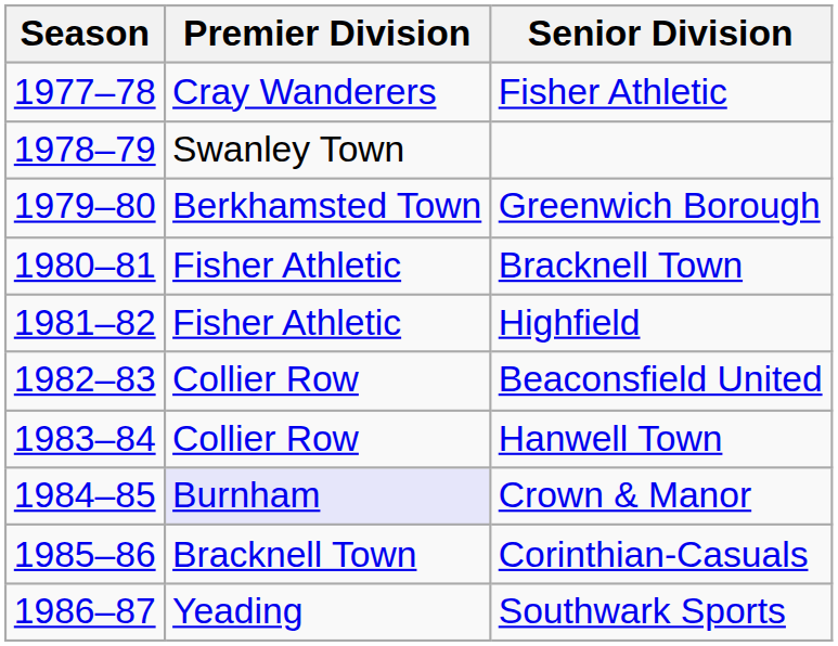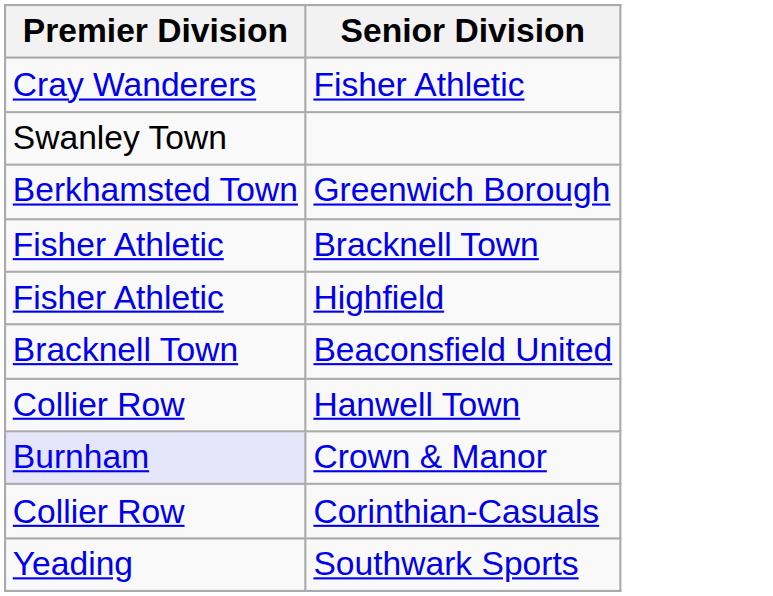 <table class="wikitable" style="text-align: left">
 <tr>
-<th>Season</th>
 <th>Premier Division</th>
 <th>Senior Division</th>
 </tr>
 <tr>
-<td><a href='#'>1977–78</a></td>
 <td><a href='#'>Cray Wanderers</a></td>
 <td><a href='#'>Fisher Athletic</a></td>
 </tr>
 <tr>
-<td><a href='#'>1978–79</a></td>
 <td>Swanley Town</td>
 <td></td>
 </tr>
 <tr>
-<td><a href='#'>1979–80</a></td>
 <td><a href='#'>Berkhamsted Town</a></td>
 <td><a href='#'>Greenwich Borough</a></td>
 </tr>
 <tr>
-<td><a href='#'>1980–81</a></td>
 <td><a href='#'>Fisher Athletic</a></td>
 <td><a href='#'>Bracknell Town</a></td>
 </tr>
 <tr>
-<td><a href='#'>1981–82</a></td>
 <td><a href='#'>Fisher Athletic</a></td>
 <td><a href='#'>Highfield</a></td>
 </tr>
 <tr>
-<td><a href='#'>1982–83</a></td>
-<td><a href='#'>Collier Row</a></td>
+<td><a href='#'>Bracknell Town</a></td>
 <td><a href='#'>Beaconsfield United</a></td>
 </tr>
 <tr>
-<td><a href='#'>1983–84</a></td>
 <td><a href='#'>Collier Row</a></td>
 <td><a href='#'>Hanwell Town</a></td>
 </tr>
 <tr>
-<td><a href='#'>1984–85</a></td>
 <td style="background: lavender;"><a href='#'>Burnham</a></td>
 <td><a href='#'>Crown & Manor</a></td>
 </tr>
 <tr>
-<td><a href='#'>1985–86</a></td>
-<td><a href='#'>Bracknell Town</a></td>
+<td><a href='#'>Collier Row</a></td>
 <td><a href='#'>Corinthian-Casuals</a></td>
 </tr>
 <tr>
-<td><a href='#'>1986–87</a></td>
 <td><a href='#'>Yeading</a></td>
 <td><a href='#'>Southwark Sports</a></td>
 </tr>
 </table>
